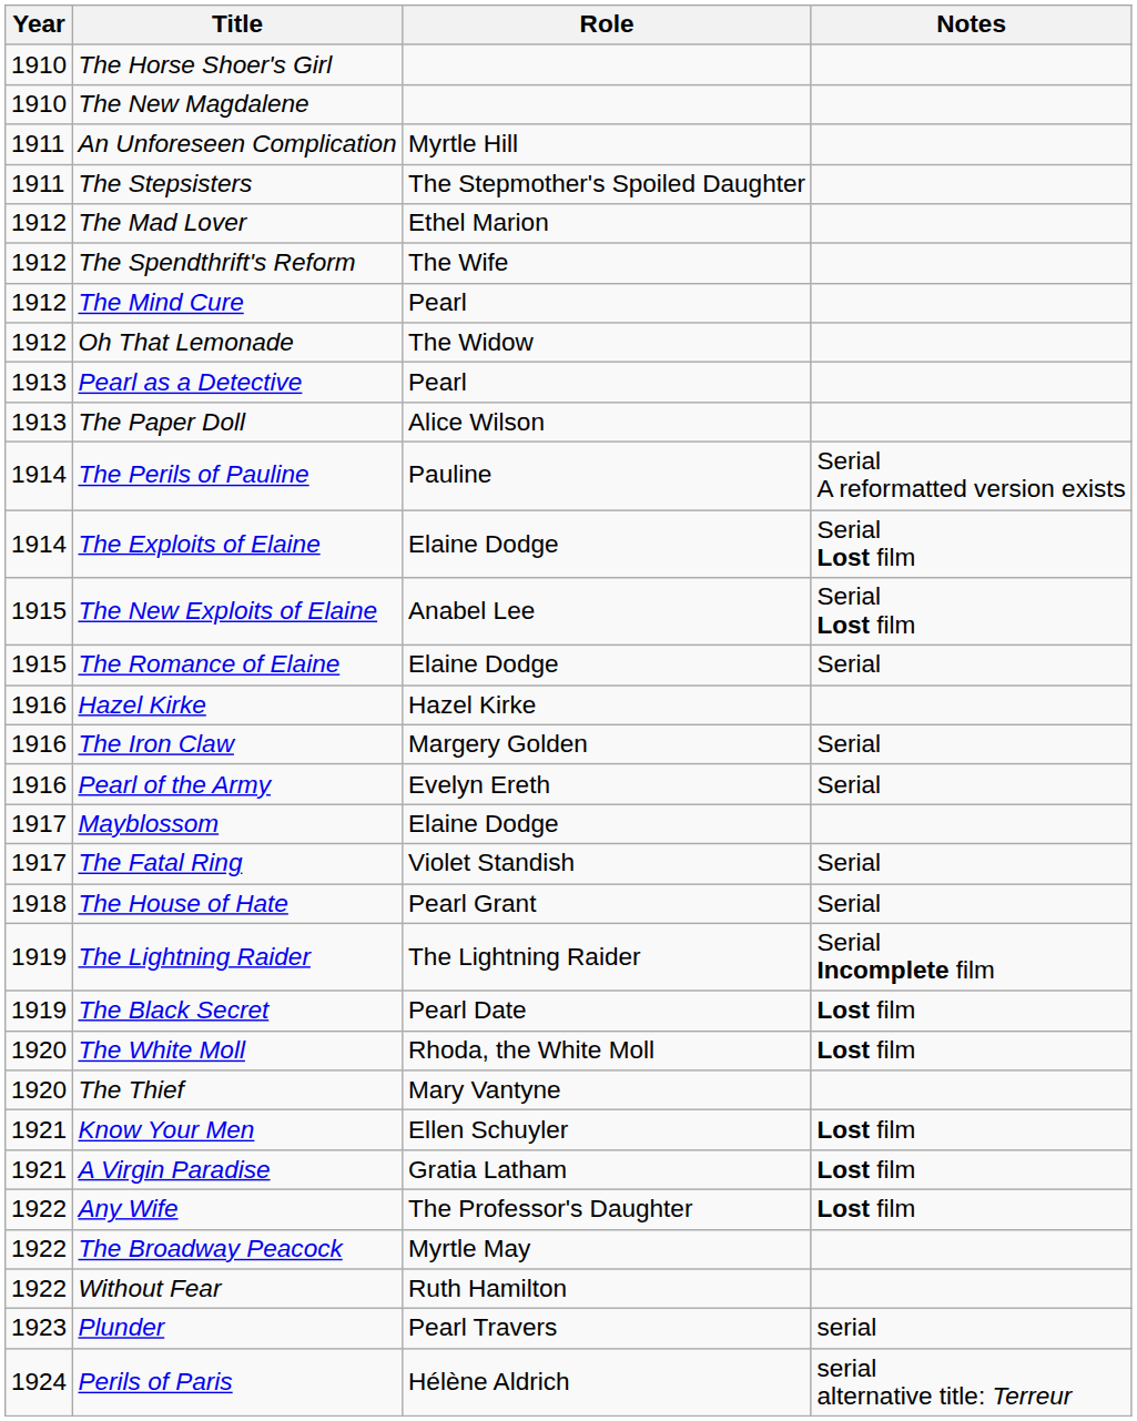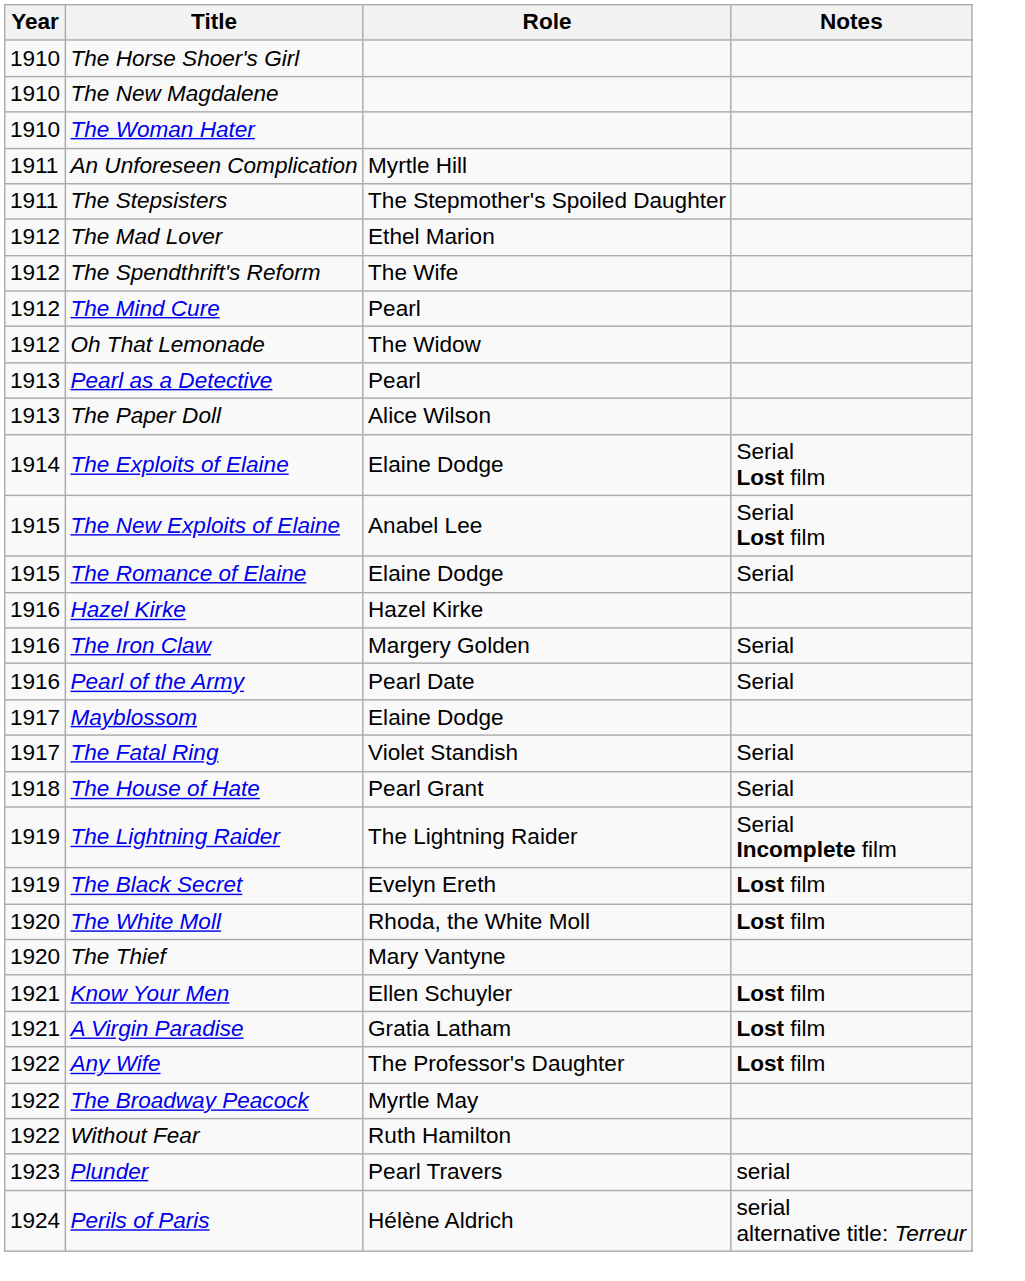 <table class="wikitable sortable">
 <tr>
 <th>Year</th>
 <th>Title</th>
 <th>Role</th>
 <th class="unsortable">Notes</th>
 </tr>
 <tr>
 <td>1910</td>
 <td><em>The Horse Shoer's Girl</em></td>
 <td></td>
 <td></td>
 </tr>
 <tr>
 <td>1910</td>
 <td><em>The New Magdalene</em></td>
+<td></td>
+<td></td>
+</tr>
+<tr>
+<td>1910</td>
+<td><em><a href='#'>The Woman Hater</a></em></td>
 <td></td>
 <td></td>
 </tr>
 <tr>
 <td>1911</td>
 <td><em>An Unforeseen Complication</em></td>
 <td>Myrtle Hill</td>
 <td></td>
 </tr>
 <tr>
 <td>1911</td>
 <td><em>The Stepsisters</em></td>
 <td>The Stepmother's Spoiled Daughter</td>
 <td></td>
 </tr>
 <tr>
 <td>1912</td>
 <td><em>The Mad Lover</em></td>
 <td>Ethel Marion</td>
 <td></td>
 </tr>
 <tr>
 <td>1912</td>
 <td><em>The Spendthrift's Reform</em></td>
 <td>The Wife</td>
 <td></td>
 </tr>
 <tr>
 <td>1912</td>
 <td><em><a href='#'>The Mind Cure</a></em></td>
 <td>Pearl</td>
 <td></td>
 </tr>
 <tr>
 <td>1912</td>
 <td><em>Oh That Lemonade</em></td>
 <td>The Widow</td>
 <td></td>
 </tr>
 <tr>
 <td>1913</td>
 <td><em><a href='#'>Pearl as a Detective</a></em></td>
 <td>Pearl</td>
 <td></td>
 </tr>
 <tr>
 <td>1913</td>
 <td><em>The Paper Doll</em></td>
 <td>Alice Wilson</td>
 <td></td>
 </tr>
 <tr>
 <td>1914</td>
-<td><em><a href='#'>The Perils of Pauline</a></em></td>
-<td>Pauline</td>
-<td>Serial <br> A reformatted version exists</td>
-</tr>
-<tr>
-<td>1914</td>
 <td><em><a href='#'>The Exploits of Elaine</a></em></td>
 <td>Elaine Dodge</td>
 <td>Serial <br> <strong>Lost</strong> film</td>
 </tr>
 <tr>
 <td>1915</td>
 <td><em><a href='#'>The New Exploits of Elaine</a></em></td>
 <td>Anabel Lee</td>
 <td>Serial <br> <strong>Lost</strong> film</td>
 </tr>
 <tr>
 <td>1915</td>
 <td><em><a href='#'>The Romance of Elaine</a></em></td>
 <td>Elaine Dodge</td>
 <td>Serial</td>
 </tr>
 <tr>
 <td>1916</td>
 <td><em><a href='#'>Hazel Kirke</a></em></td>
 <td>Hazel Kirke</td>
 <td></td>
 </tr>
 <tr>
 <td>1916</td>
 <td><em><a href='#'>The Iron Claw</a></em></td>
 <td>Margery Golden</td>
 <td>Serial</td>
 </tr>
 <tr>
 <td>1916</td>
 <td><em><a href='#'>Pearl of the Army</a></em></td>
-<td>Evelyn Ereth</td>
+<td>Pearl Date</td>
 <td>Serial</td>
 </tr>
 <tr>
 <td>1917</td>
 <td><em><a href='#'>Mayblossom</a></em></td>
 <td>Elaine Dodge</td>
 <td></td>
 </tr>
 <tr>
 <td>1917</td>
 <td><em><a href='#'>The Fatal Ring</a></em></td>
 <td>Violet Standish</td>
 <td>Serial</td>
 </tr>
 <tr>
 <td>1918</td>
 <td><em><a href='#'>The House of Hate</a></em></td>
 <td>Pearl Grant</td>
 <td>Serial</td>
 </tr>
 <tr>
 <td>1919</td>
 <td><em><a href='#'>The Lightning Raider</a></em></td>
 <td>The Lightning Raider</td>
 <td>Serial <br> <strong>Incomplete</strong> film</td>
 </tr>
 <tr>
 <td>1919</td>
 <td><em><a href='#'>The Black Secret</a></em></td>
-<td>Pearl Date</td>
+<td>Evelyn Ereth</td>
 <td><strong>Lost</strong> film</td>
 </tr>
 <tr>
 <td>1920</td>
 <td><em><a href='#'>The White Moll</a></em></td>
 <td>Rhoda, the White Moll</td>
 <td><strong>Lost</strong> film</td>
 </tr>
 <tr>
 <td>1920</td>
 <td><em>The Thief</em></td>
 <td>Mary Vantyne</td>
 <td></td>
 </tr>
 <tr>
 <td>1921</td>
 <td><em><a href='#'>Know Your Men</a></em></td>
 <td>Ellen Schuyler</td>
 <td><strong>Lost</strong> film</td>
 </tr>
 <tr>
 <td>1921</td>
 <td><em><a href='#'>A Virgin Paradise</a></em></td>
 <td>Gratia Latham</td>
 <td><strong>Lost</strong> film</td>
 </tr>
 <tr>
 <td>1922</td>
 <td><em><a href='#'>Any Wife</a></em></td>
 <td>The Professor's Daughter</td>
 <td><strong>Lost</strong> film</td>
 </tr>
 <tr>
 <td>1922</td>
 <td><em><a href='#'>The Broadway Peacock</a></em></td>
 <td>Myrtle May</td>
 <td></td>
 </tr>
 <tr>
 <td>1922</td>
 <td><em>Without Fear</em></td>
 <td>Ruth Hamilton</td>
 <td></td>
 </tr>
 <tr>
 <td>1923</td>
 <td><em><a href='#'>Plunder</a></em></td>
 <td>Pearl Travers</td>
 <td>serial</td>
 </tr>
 <tr>
 <td>1924</td>
 <td><em><a href='#'>Perils of Paris</a></em></td>
 <td>Hélène Aldrich</td>
 <td>serial<br>alternative title: <em>Terreur</em></td>
 </tr>
 </table>
